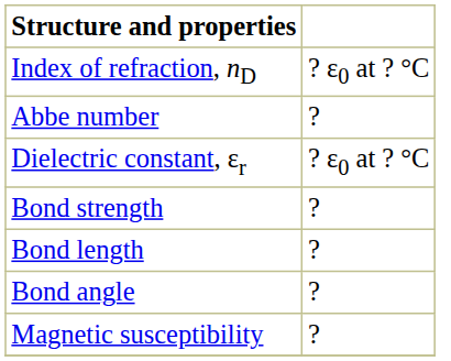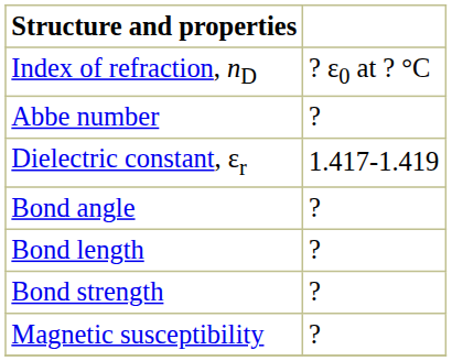 <table border="1" cellspacing="0" cellpadding="3" style="margin: 0 0 0 0.5em; background: #FFFFFF; border-collapse: collapse; border-color: #C0C090;">
 <tr>
 <th>Structure and properties</th>
 </tr>
 <tr>
 <td><a href='#'>Index of refraction</a>, <em>n</em><sub>D</sub></td>
 <td>? ε<sub>0</sub> at ? °C </td>
 </tr>
 <tr>
 <td><a href='#'>Abbe number</a></td>
 <td>? </td>
 </tr>
 <tr>
 <td><a href='#'>Dielectric constant</a>, ε<sub>r</sub></td>
-<td>? ε<sub>0</sub> at ? °C </td>
+<td>1.417-1.419</td>
 </tr>
 <tr>
-<td><a href='#'>Bond strength</a></td>
+<td><a href='#'>Bond angle</a></td>
 <td>? </td>
 </tr>
 <tr>
 <td><a href='#'>Bond length</a></td>
 <td>? </td>
 </tr>
 <tr>
-<td><a href='#'>Bond angle</a></td>
+<td><a href='#'>Bond strength</a></td>
 <td>? </td>
 </tr>
 <tr>
 <td><a href='#'>Magnetic susceptibility</a></td>
 <td>? </td>
 </tr>
 <tr>
 </tr>
 </table>
